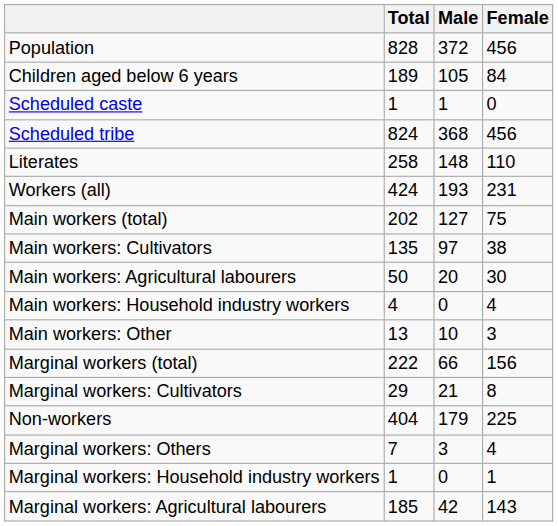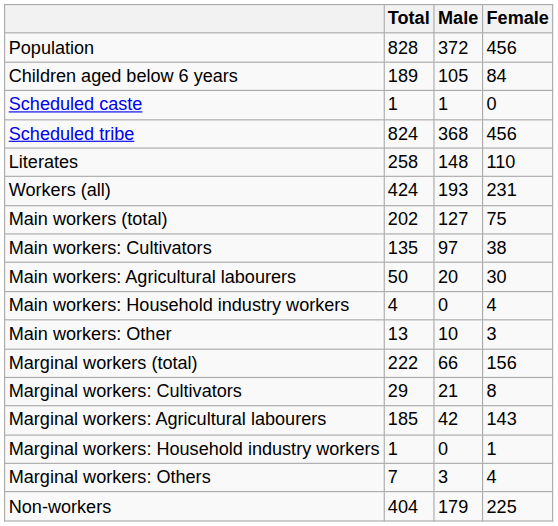 <table class="wikitable sortable">
 <tr>
 <th></th>
 <th>Total</th>
 <th>Male</th>
 <th>Female</th>
 </tr>
 <tr>
 <td>Population</td>
 <td>828</td>
 <td>372</td>
 <td>456</td>
 </tr>
 <tr>
 <td>Children aged below 6 years</td>
 <td>189</td>
 <td>105</td>
 <td>84</td>
 </tr>
 <tr>
 <td><a href='#'>Scheduled caste</a></td>
 <td>1</td>
 <td>1</td>
 <td>0</td>
 </tr>
 <tr>
 <td><a href='#'>Scheduled tribe</a></td>
 <td>824</td>
 <td>368</td>
 <td>456</td>
 </tr>
 <tr>
 <td>Literates</td>
 <td>258</td>
 <td>148</td>
 <td>110</td>
 </tr>
 <tr>
 <td>Workers (all)</td>
 <td>424</td>
 <td>193</td>
 <td>231</td>
 </tr>
 <tr>
 <td>Main workers (total)</td>
 <td>202</td>
 <td>127</td>
 <td>75</td>
 </tr>
 <tr>
 <td>Main workers: Cultivators</td>
 <td>135</td>
 <td>97</td>
 <td>38</td>
 </tr>
 <tr>
 <td>Main workers: Agricultural labourers</td>
 <td>50</td>
 <td>20</td>
 <td>30</td>
 </tr>
 <tr>
 <td>Main workers: Household industry workers</td>
 <td>4</td>
 <td>0</td>
 <td>4</td>
 </tr>
 <tr>
 <td>Main workers: Other</td>
 <td>13</td>
 <td>10</td>
 <td>3</td>
 </tr>
 <tr>
 <td>Marginal workers (total)</td>
 <td>222</td>
 <td>66</td>
 <td>156</td>
 </tr>
 <tr>
 <td>Marginal workers: Cultivators</td>
 <td>29</td>
 <td>21</td>
 <td>8</td>
 </tr>
 <tr>
-<td>Non-workers</td>
-<td>404</td>
-<td>179</td>
-<td>225</td>
+<td>Marginal workers: Agricultural labourers</td>
+<td>185</td>
+<td>42</td>
+<td>143</td>
+</tr>
+<tr>
+<td>Marginal workers: Household industry workers</td>
+<td>1</td>
+<td>0</td>
+<td>1</td>
 </tr>
 <tr>
 <td>Marginal workers: Others</td>
 <td>7</td>
 <td>3</td>
 <td>4</td>
 </tr>
 <tr>
-<td>Marginal workers: Household industry workers</td>
-<td>1</td>
-<td>0</td>
-<td>1</td>
-</tr>
-<tr>
-<td>Marginal workers: Agricultural labourers</td>
-<td>185</td>
-<td>42</td>
-<td>143</td>
+<td>Non-workers</td>
+<td>404</td>
+<td>179</td>
+<td>225</td>
 </tr>
 </table>
